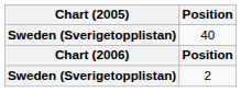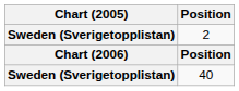 <table class="wikitable plainrowheaders" style="text-align:center">
 <tr>
 <th scope="col">Chart (2005)</th>
 <th scope="col">Position</th>
 </tr>
 <tr>
 <th scope="row">Sweden (Sverigetopplistan)</th>
-<td>40</td>
+<td>2</td>
 </tr>
 <tr>
 <th scope="col">Chart (2006)</th>
 <th scope="col">Position</th>
 </tr>
 <tr>
 <th scope="row">Sweden (Sverigetopplistan)</th>
-<td>2</td>
+<td>40</td>
 </tr>
 </table>
